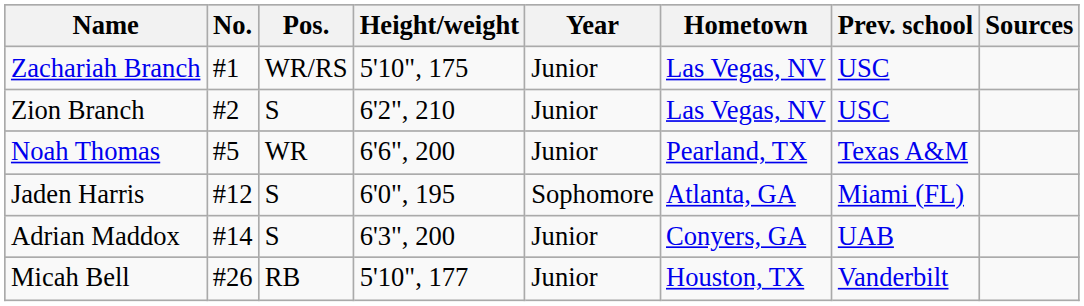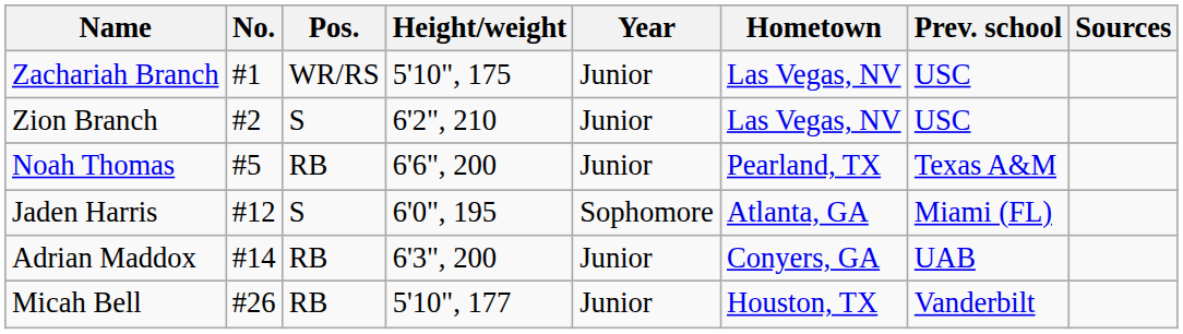 <table class="wikitable sortable mw-collapsible mw-collapsed">
 <tr>
 <th>Name</th>
 <th>No.</th>
 <th>Pos.</th>
 <th>Height/weight</th>
 <th>Year</th>
 <th>Hometown</th>
 <th class="unsortable">Prev. school</th>
 <th>Sources</th>
 </tr>
 <tr>
 <td><a href='#'>Zachariah Branch</a></td>
 <td>#1</td>
 <td>WR/RS</td>
 <td>5'10", 175</td>
 <td>Junior</td>
 <td><a href='#'>Las Vegas, NV</a></td>
 <td><a href='#'>USC</a></td>
 <td></td>
 </tr>
 <tr>
 <td>Zion Branch</td>
 <td>#2</td>
 <td>S</td>
 <td>6'2", 210</td>
 <td>Junior</td>
 <td><a href='#'>Las Vegas, NV</a></td>
 <td><a href='#'>USC</a></td>
 <td></td>
 </tr>
 <tr>
 <td><a href='#'>Noah Thomas</a></td>
 <td>#5</td>
-<td>WR</td>
+<td>RB</td>
 <td>6'6", 200</td>
 <td>Junior</td>
 <td><a href='#'>Pearland, TX</a></td>
 <td><a href='#'>Texas A&M</a></td>
 <td></td>
 </tr>
 <tr>
 <td>Jaden Harris</td>
 <td>#12</td>
 <td>S</td>
 <td>6'0", 195</td>
 <td> Sophomore</td>
 <td><a href='#'>Atlanta, GA</a></td>
 <td><a href='#'>Miami (FL)</a></td>
 <td></td>
 </tr>
 <tr>
 <td>Adrian Maddox</td>
 <td>#14</td>
-<td>S</td>
+<td>RB</td>
 <td>6'3", 200</td>
 <td>Junior</td>
 <td><a href='#'>Conyers, GA</a></td>
 <td><a href='#'>UAB</a></td>
 <td></td>
 </tr>
 <tr>
 <td>Micah Bell</td>
 <td>#26</td>
 <td>RB</td>
 <td>5'10", 177</td>
 <td>Junior</td>
 <td><a href='#'>Houston, TX</a></td>
 <td><a href='#'>Vanderbilt</a></td>
 <td></td>
 </tr>
 </table>
